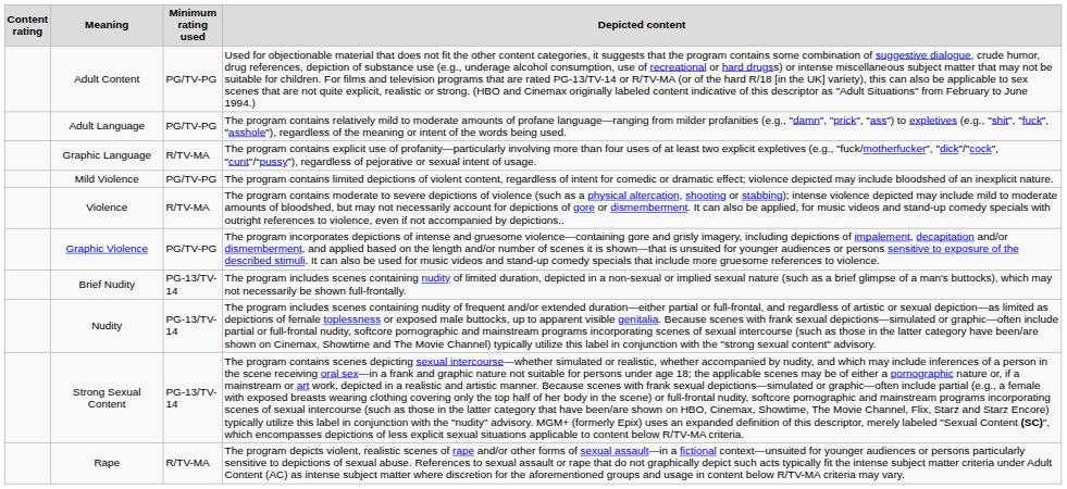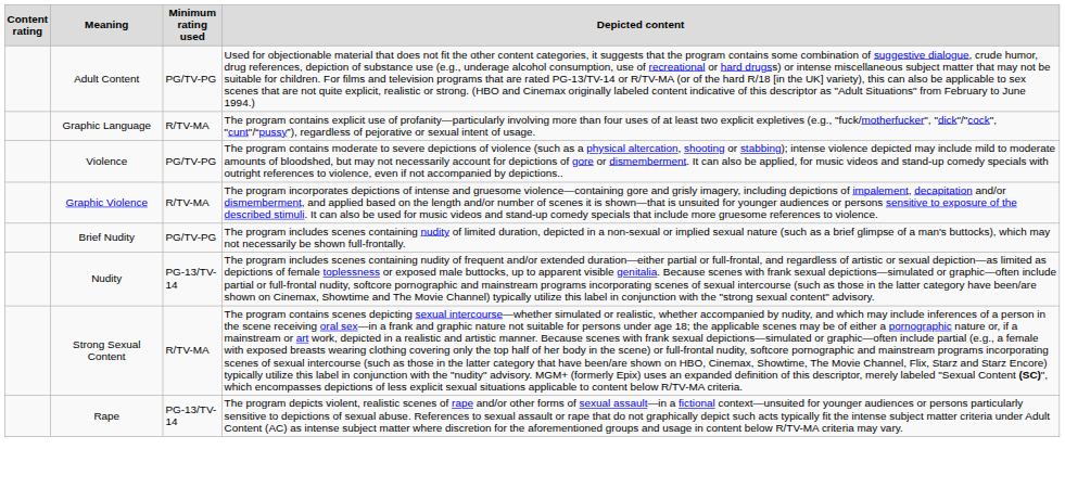 <table class="wikitable" style="margin: 2em 1em 1em 0; background: #f9f9f9; border: 1px #aaa solid; border-collapse: collapse">
 <tr>
 <th scope="col" style=background:#DCDCDC; color:#FFFFFF; border: 2px solid #D33A5D; width="45px">Content rating</th>
 <th scope="col" style=background:#DCDCDC; color:#FFFFFF; border: 2px solid #D33A5D; width="60px">Meaning</th>
 <th scope="col" style=background:#DCDCDC; color:#FFFFFF; border: 2px solid #D33A5D width="80px">Minimum rating used</th>
 <th scope="col" style=background:#DCDCDC; color:#FFFFFF; border: 2px solid #D33A5D; text-align: left”>Depicted content</th>
 </tr>
 <tr>
 <td align="center" width="50pt"></td>
 <td align="center" width="160pt">Adult Content</td>
 <td>PG/TV-PG<br></td>
 <td>Used for objectionable material that does not fit the other content categories, it suggests that the program contains some combination of <a href='#'>suggestive dialogue</a>, crude humor, drug references, depiction of substance use (e.g., underage alcohol consumption, use of <a href='#'>recreational</a> or <a href='#'>hard drugs</a>s) or intense miscellaneous subject matter that may not be suitable for children. For films and television programs that are rated PG-13/TV-14 or R/TV-MA (or of the hard R/18 [in the UK] variety), this can also be applicable to sex scenes that are not quite explicit, realistic or strong. (HBO and Cinemax originally labeled content indicative of this descriptor as "Adult Situations" from February to June 1994.)</td>
 </tr>
 <tr>
 <td align="center" width="50pt"></td>
-<td align="center" width="160pt">Adult Language</td>
-<td>PG/TV-PG<br></td>
-<td>The program contains relatively mild to moderate amounts of profane language—ranging from milder profanities (e.g., "<a href='#'>damn</a>", "<a href='#'>prick</a>", "<a href='#'>ass</a>") to <a href='#'>expletives</a> (e.g., "<a href='#'>shit</a>", "<a href='#'>fuck</a>", "<a href='#'>asshole</a>"), regardless of the meaning or intent of the words being used.</td>
-</tr>
-<tr>
-<td align="center" width="50pt"></td>
 <td align="center" width="160pt">Graphic Language</td>
 <td>R/TV-MA</td>
 <td>The program contains explicit use of profanity—particularly involving more than four uses of at least two explicit expletives (e.g., "fuck/<a href='#'>motherfucker</a>", "<a href='#'>dick</a>"/"<a href='#'>cock</a>", "<a href='#'>cunt</a>"/“<a href='#'>pussy</a>”), regardless of pejorative or sexual intent of usage.</td>
 </tr>
 <tr>
 <td align="center" width="50pt"></td>
-<td align="center" width="160pt">Mild Violence</td>
-<td>PG/TV-PG<br></td>
-<td>The program contains limited depictions of violent content, regardless of intent for comedic or dramatic effect; violence depicted may include bloodshed of an inexplicit nature.</td>
-</tr>
-<tr>
-<td align="center" width="50pt"></td>
 <td align="center" width="160pt">Violence</td>
-<td>R/TV-MA</td>
+<td>PG/TV-PG</td>
 <td>The program contains moderate to severe depictions of violence (such as a <a href='#'>physical altercation</a>, <a href='#'>shooting</a> or <a href='#'>stabbing</a>); intense violence depicted may include mild to moderate amounts of bloodshed, but may not necessarily account for depictions of <a href='#'>gore</a> or <a href='#'>dismemberment</a>. It can also be applied, for music videos and stand-up comedy specials with outright references to violence, even if not accompanied by depictions..</td>
 </tr>
 <tr>
 <td align="center" width="50pt"></td>
 <td align="center" width="160pt"><a href='#'>Graphic Violence</a></td>
-<td>PG/TV-PG<br></td>
+<td>R/TV-MA<br></td>
 <td>The program incorporates depictions of intense and gruesome violence—containing gore and grisly imagery, including depictions of <a href='#'>impalement</a>, <a href='#'>decapitation</a> and/or <a href='#'>dismemberment</a>, and applied based on the length and/or number of scenes it is shown—that is unsuited for younger audiences or persons <a href='#'>sensitive to exposure of the described stimuli</a>. It can also be used for music videos and stand-up comedy specials that include more gruesome references to violence.</td>
 </tr>
 <tr>
 <td align="center" width="50pt"></td>
 <td align="center" width="160pt">Brief Nudity</td>
-<td>PG-13/TV-14<br></td>
+<td>PG/TV-PG<br></td>
 <td>The program includes scenes containing <a href='#'>nudity</a> of limited duration, depicted in a non-sexual or implied sexual nature (such as a brief glimpse of a man's buttocks), which may not necessarily be shown full-frontally.</td>
 </tr>
 <tr>
 <td align="center" width="50pt"></td>
 <td align="center" width="160pt">Nudity</td>
 <td>PG-13/TV-14<br></td>
 <td>The program includes scenes containing nudity of frequent and/or extended duration—either partial or full-frontal, and regardless of artistic or sexual depiction—as limited as depictions of female <a href='#'>toplessness</a> or exposed male buttocks, up to apparent visible <a href='#'>genitalia</a>. Because scenes with frank sexual depictions—simulated or graphic—often include partial or full-frontal nudity, softcore pornographic and mainstream programs incorporating scenes of sexual intercourse (such as those in the latter category have been/are shown on Cinemax, Showtime and The Movie Channel) typically utilize this label in conjunction with the "strong sexual content" advisory.</td>
 </tr>
 <tr>
 <td align="center" width="50pt"></td>
 <td align="center" width="160pt">Strong Sexual Content</td>
-<td>PG-13/TV-14<br></td>
+<td>R/TV-MA</td>
 <td>The program contains scenes depicting <a href='#'>sexual intercourse</a>—whether simulated or realistic, whether accompanied by nudity, and which may include inferences of a person in the scene receiving <a href='#'>oral sex</a>—in a frank and graphic nature not suitable for persons under age 18; the applicable scenes may be of either a <a href='#'>pornographic</a> nature or, if a mainstream or <a href='#'>art</a> work, depicted in a realistic and artistic manner. Because scenes with frank sexual depictions—simulated or graphic—often include partial (e.g., a female with exposed breasts wearing clothing covering only the top half of her body in the scene) or full-frontal nudity, softcore pornographic and mainstream programs incorporating scenes of sexual intercourse (such as those in the latter category that have been/are shown on HBO, Cinemax, Showtime, The Movie Channel, Flix, Starz and Starz Encore) typically utilize this label in conjunction with the "nudity" advisory. MGM+ (formerly Epix) uses an expanded definition of this descriptor, merely labeled "Sexual Content <strong>(SC)</strong>", which encompasses depictions of less explicit sexual situations applicable to content below R/TV-MA criteria.</td>
 </tr>
 <tr>
 <td align="center" width="50pt"></td>
 <td align="center" width="160pt">Rape</td>
-<td>R/TV-MA</td>
+<td>PG-13/TV-14<br></td>
 <td>The program depicts violent, realistic scenes of <a href='#'>rape</a> and/or other forms of <a href='#'>sexual assault</a>—in a <a href='#'>fictional</a> context—unsuited for younger audiences or persons particularly sensitive to depictions of sexual abuse. References to sexual assault or rape that do not graphically depict such acts typically fit the intense subject matter criteria under Adult Content (AC) as intense subject matter where discretion for the aforementioned groups and usage in content below R/TV-MA criteria may vary.</td>
 </tr>
 </table>
